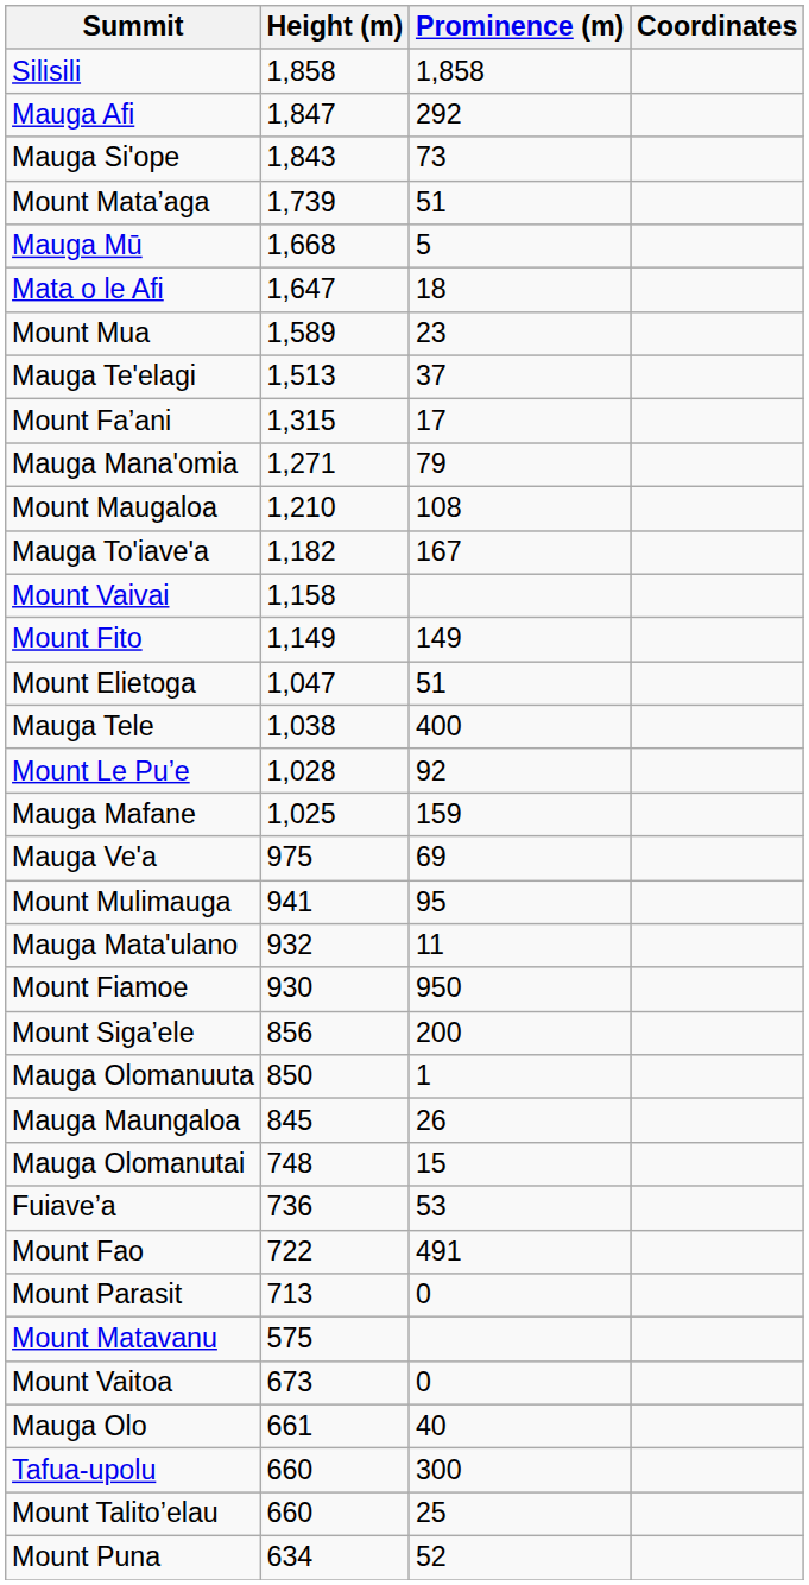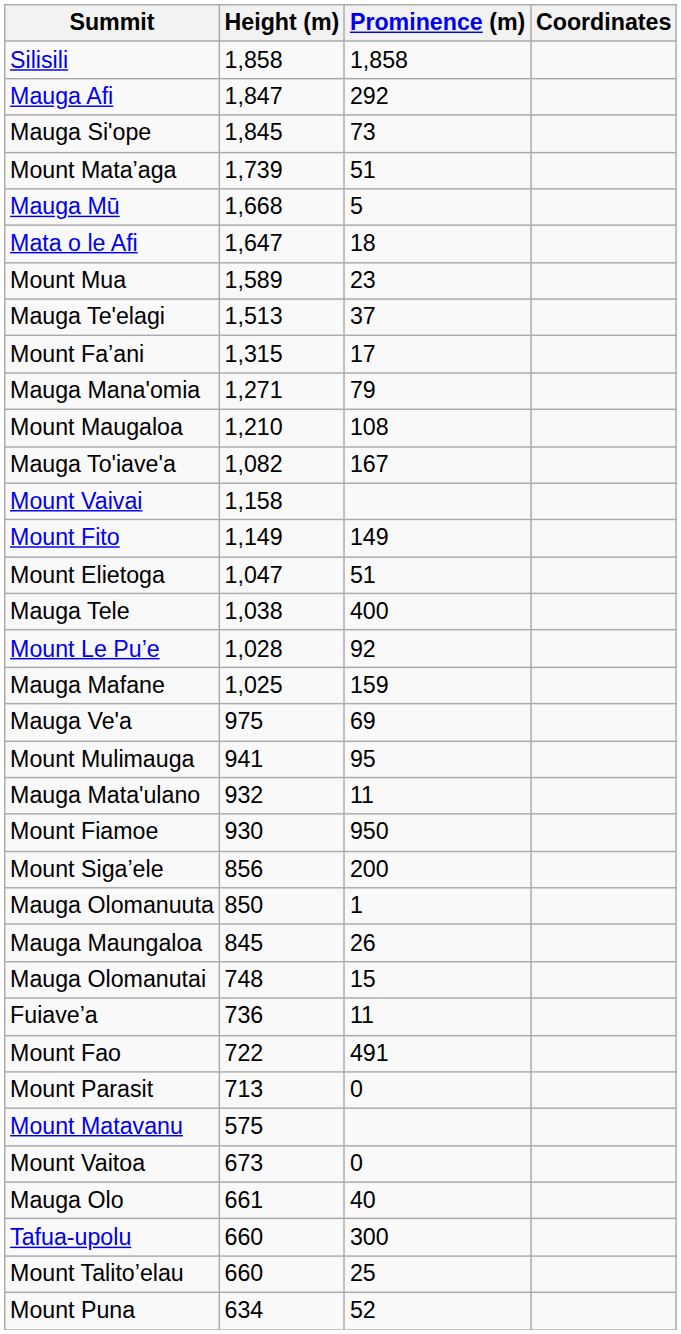 <table class="wikitable sortable">
 <tr>
 <th>Summit</th>
 <th>Height (m)</th>
 <th><a href='#'>Prominence</a> (m)</th>
 <th>Coordinates</th>
 </tr>
 <tr>
 <td><a href='#'>Silisili</a></td>
 <td>1,858</td>
 <td>1,858</td>
 <td></td>
 </tr>
 <tr>
 <td><a href='#'>Mauga Afi</a></td>
 <td>1,847</td>
 <td>292</td>
 <td></td>
 </tr>
 <tr>
 <td>Mauga Si'ope</td>
-<td>1,843</td>
+<td>1,845</td>
 <td>73</td>
 <td></td>
 </tr>
 <tr>
 <td>Mount Mata’aga</td>
 <td>1,739</td>
 <td>51</td>
 <td></td>
 </tr>
 <tr>
 <td><a href='#'>Mauga Mū</a></td>
 <td>1,668</td>
 <td>5</td>
 <td></td>
 </tr>
 <tr>
 <td><a href='#'>Mata o le Afi</a></td>
 <td>1,647</td>
 <td>18</td>
 <td></td>
 </tr>
 <tr>
 <td>Mount Mua</td>
 <td>1,589</td>
 <td>23</td>
 <td></td>
 </tr>
 <tr>
 <td>Mauga Te'elagi</td>
 <td>1,513</td>
 <td>37</td>
 <td></td>
 </tr>
 <tr>
 <td>Mount Fa’ani</td>
 <td>1,315</td>
 <td>17</td>
 <td></td>
 </tr>
 <tr>
 <td>Mauga Mana'omia</td>
 <td>1,271</td>
 <td>79</td>
 <td></td>
 </tr>
 <tr>
 <td>Mount Maugaloa</td>
 <td>1,210</td>
 <td>108</td>
 <td></td>
 </tr>
 <tr>
 <td>Mauga To'iave'a</td>
-<td>1,182</td>
+<td>1,082</td>
 <td>167</td>
 <td></td>
 </tr>
 <tr>
 <td><a href='#'>Mount Vaivai</a></td>
 <td>1,158</td>
 <td></td>
 <td></td>
 </tr>
 <tr>
 <td><a href='#'>Mount Fito</a></td>
 <td>1,149</td>
 <td>149</td>
 <td></td>
 </tr>
 <tr>
 <td>Mount Elietoga</td>
 <td>1,047</td>
 <td>51</td>
 <td></td>
 </tr>
 <tr>
 <td>Mauga Tele</td>
 <td>1,038</td>
 <td>400</td>
 <td></td>
 </tr>
 <tr>
 <td><a href='#'>Mount Le Pu’e</a></td>
 <td>1,028</td>
 <td>92</td>
 <td></td>
 </tr>
 <tr>
 <td>Mauga Mafane</td>
 <td>1,025</td>
 <td>159</td>
 <td></td>
 </tr>
 <tr>
 <td>Mauga Ve'a</td>
 <td>975</td>
 <td>69</td>
 <td></td>
 </tr>
 <tr>
 <td>Mount Mulimauga</td>
 <td>941</td>
 <td>95</td>
 <td></td>
 </tr>
 <tr>
 <td>Mauga Mata'ulano</td>
 <td>932</td>
 <td>11</td>
 <td></td>
 </tr>
 <tr>
 <td>Mount Fiamoe</td>
 <td>930</td>
 <td>950</td>
 <td></td>
 </tr>
 <tr>
 <td>Mount Siga’ele</td>
 <td>856</td>
 <td>200</td>
 <td></td>
 </tr>
 <tr>
 <td>Mauga Olomanuuta</td>
 <td>850</td>
 <td>1</td>
 <td></td>
 </tr>
 <tr>
 <td>Mauga Maungaloa</td>
 <td>845</td>
 <td>26</td>
 <td></td>
 </tr>
 <tr>
 <td>Mauga Olomanutai</td>
 <td>748</td>
 <td>15</td>
 <td></td>
 </tr>
 <tr>
 <td>Fuiave’a</td>
 <td>736</td>
-<td>53</td>
+<td>11</td>
 <td></td>
 </tr>
 <tr>
 <td>Mount Fao</td>
 <td>722</td>
 <td>491</td>
 <td></td>
 </tr>
 <tr>
 <td>Mount Parasit</td>
 <td>713</td>
 <td>0</td>
 <td></td>
 </tr>
 <tr>
 <td><a href='#'>Mount Matavanu</a></td>
 <td>575</td>
 <td></td>
 <td></td>
 </tr>
 <tr>
 <td>Mount Vaitoa</td>
 <td>673</td>
 <td>0</td>
 <td></td>
 </tr>
 <tr>
 <td>Mauga Olo</td>
 <td>661</td>
 <td>40</td>
 <td></td>
 </tr>
 <tr>
 <td><a href='#'>Tafua-upolu</a></td>
 <td>660</td>
 <td>300</td>
 <td></td>
 </tr>
 <tr>
 <td>Mount Talito’elau</td>
 <td>660</td>
 <td>25</td>
 <td></td>
 </tr>
 <tr>
 <td>Mount Puna</td>
 <td>634</td>
 <td>52</td>
 <td></td>
 </tr>
 </table>
